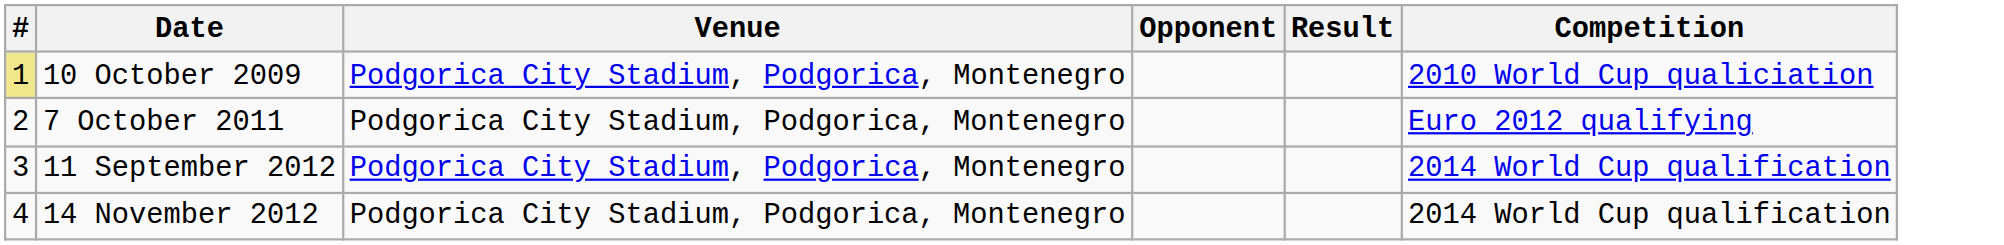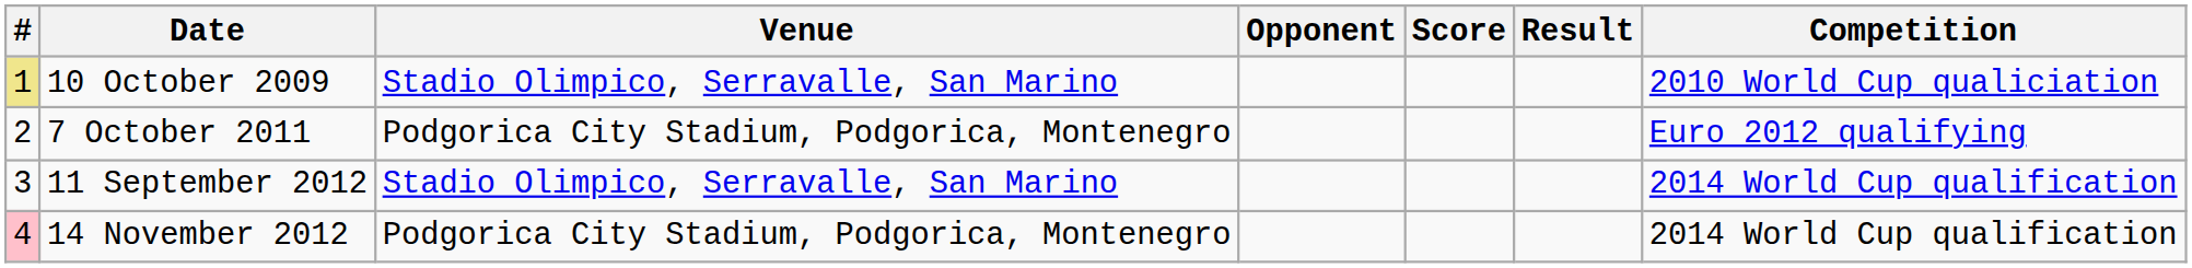 <table class="wikitable">
 <tr>
 <th>#</th>
 <th>Date</th>
 <th>Venue</th>
 <th>Opponent</th>
+<th>Score</th>
 <th>Result</th>
 <th>Competition</th>
 </tr>
 <tr>
 <td style="background: khaki;">1</td>
 <td>10 October 2009</td>
-<td><a href='#'>Podgorica City Stadium</a>, <a href='#'>Podgorica</a>, Montenegro</td>
+<td><a href='#'>Stadio Olimpico</a>, <a href='#'>Serravalle</a>, <a href='#'>San Marino</a></td>
+<td></td>
 <td></td>
 <td></td>
 <td><a href='#'>2010 World Cup qualiciation</a></td>
 </tr>
 <tr>
 <td>2</td>
 <td>7 October 2011</td>
 <td>Podgorica City Stadium, Podgorica, Montenegro</td>
 <td></td>
 <td></td>
+<td></td>
 <td><a href='#'>Euro 2012 qualifying</a></td>
 </tr>
 <tr>
 <td>3</td>
 <td>11 September 2012</td>
-<td><a href='#'>Podgorica City Stadium</a>, <a href='#'>Podgorica</a>, Montenegro</td>
+<td><a href='#'>Stadio Olimpico</a>, <a href='#'>Serravalle</a>, <a href='#'>San Marino</a></td>
+<td></td>
 <td></td>
 <td></td>
 <td><a href='#'>2014 World Cup qualification</a></td>
 </tr>
 <tr>
-<td>4</td>
+<td style="background: pink;">4</td>
 <td>14 November 2012</td>
 <td>Podgorica City Stadium, Podgorica, Montenegro</td>
+<td></td>
 <td></td>
 <td></td>
 <td>2014 World Cup qualification</td>
 </tr>
 </table>
